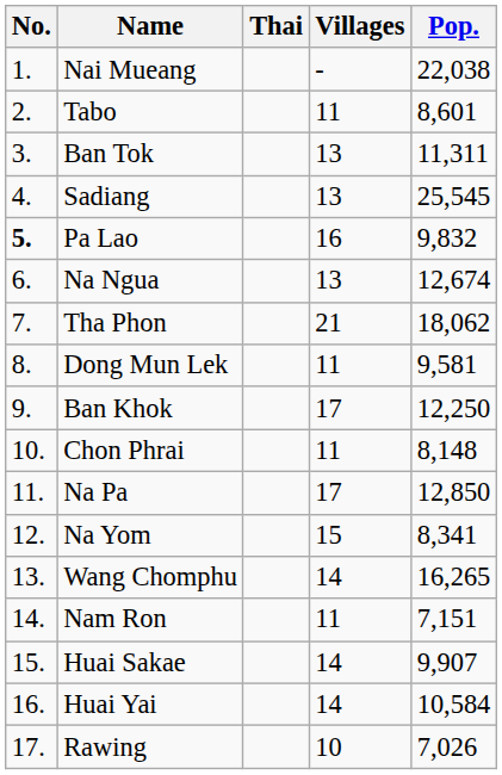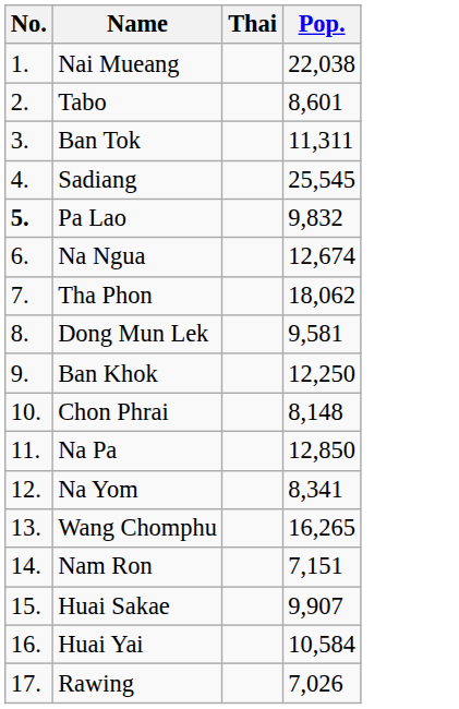 <table class="wikitable sortable">
 <tr>
 <th>No.</th>
 <th>Name</th>
 <th>Thai</th>
-<th>Villages</th>
 <th><a href='#'>Pop.</a></th>
 </tr>
 <tr>
 <td>1.</td>
 <td>Nai Mueang</td>
 <td></td>
-<td>-</td>
 <td>22,038</td>
 </tr>
 <tr>
 <td>2.</td>
 <td>Tabo</td>
 <td></td>
-<td>11</td>
 <td>8,601</td>
 </tr>
 <tr>
 <td>3.</td>
 <td>Ban Tok</td>
 <td></td>
-<td>13</td>
 <td>11,311</td>
 </tr>
 <tr>
 <td>4.</td>
 <td>Sadiang</td>
 <td></td>
-<td>13</td>
 <td>25,545</td>
 </tr>
 <tr>
 <td><strong>5.</strong></td>
 <td>Pa Lao</td>
 <td></td>
-<td>16</td>
 <td>9,832</td>
 </tr>
 <tr>
 <td>6.</td>
 <td>Na Ngua</td>
 <td></td>
-<td>13</td>
 <td>12,674</td>
 </tr>
 <tr>
 <td>7.</td>
 <td>Tha Phon</td>
 <td></td>
-<td>21</td>
 <td>18,062</td>
 </tr>
 <tr>
 <td>8.</td>
 <td>Dong Mun Lek</td>
 <td></td>
-<td>11</td>
 <td>9,581</td>
 </tr>
 <tr>
 <td>9.</td>
 <td>Ban Khok</td>
 <td></td>
-<td>17</td>
 <td>12,250</td>
 </tr>
 <tr>
 <td>10.</td>
 <td>Chon Phrai</td>
 <td></td>
-<td>11</td>
 <td>8,148</td>
 </tr>
 <tr>
 <td>11.</td>
 <td>Na Pa</td>
 <td></td>
-<td>17</td>
 <td>12,850</td>
 </tr>
 <tr>
 <td>12.</td>
 <td>Na Yom</td>
 <td></td>
-<td>15</td>
 <td>8,341</td>
 </tr>
 <tr>
 <td>13.</td>
 <td>Wang Chomphu</td>
 <td></td>
-<td>14</td>
 <td>16,265</td>
 </tr>
 <tr>
 <td>14.</td>
 <td>Nam Ron</td>
 <td></td>
-<td>11</td>
 <td>7,151</td>
 </tr>
 <tr>
 <td>15.</td>
 <td>Huai Sakae</td>
 <td></td>
-<td>14</td>
 <td>9,907</td>
 </tr>
 <tr>
 <td>16.</td>
 <td>Huai Yai</td>
 <td></td>
-<td>14</td>
 <td>10,584</td>
 </tr>
 <tr>
 <td>17.</td>
 <td>Rawing</td>
 <td></td>
-<td>10</td>
 <td>7,026</td>
 </tr>
 </table>
